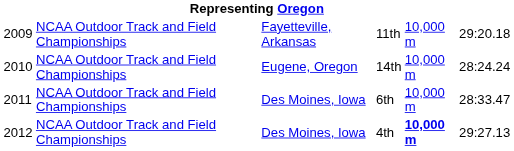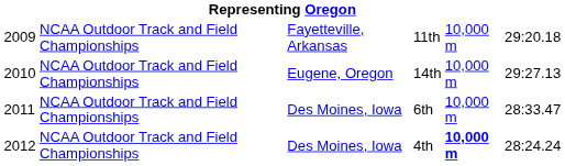 <table>
 <tr>
 <th colspan=6>Representing <a href='#'>Oregon</a></th>
 </tr>
 <tr>
 <td>2009</td>
 <td><a href='#'>NCAA Outdoor Track and Field Championships</a></td>
 <td><a href='#'>Fayetteville, Arkansas</a></td>
 <td>11th</td>
 <td><a href='#'>10,000 m</a></td>
 <td>29:20.18</td>
 </tr>
 <tr>
 <td>2010</td>
 <td><a href='#'>NCAA Outdoor Track and Field Championships</a></td>
 <td><a href='#'>Eugene, Oregon</a></td>
 <td>14th</td>
 <td><a href='#'>10,000 m</a></td>
-<td>28:24.24</td>
+<td>29:27.13</td>
 </tr>
 <tr>
 <td>2011</td>
 <td><a href='#'>NCAA Outdoor Track and Field Championships</a></td>
 <td><a href='#'>Des Moines, Iowa</a></td>
 <td>6th</td>
 <td><a href='#'>10,000 m</a></td>
 <td>28:33.47</td>
 </tr>
 <tr>
 <td>2012</td>
 <td><a href='#'>NCAA Outdoor Track and Field Championships</a></td>
 <td><a href='#'>Des Moines, Iowa</a></td>
 <td>4th</td>
 <td><strong><a href='#'>10,000 m</a></strong></td>
-<td>29:27.13</td>
+<td>28:24.24</td>
 </tr>
 </table>
